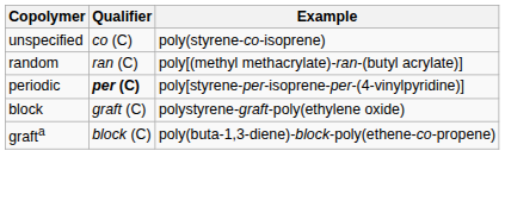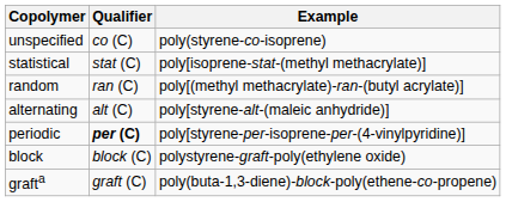 <table class="wikitable">
 <tr>
 <th>Copolymer</th>
 <th>Qualifier</th>
 <th>Example</th>
 </tr>
 <tr>
 <td>unspecified</td>
 <td><em>co</em>  (C)</td>
 <td>poly(styrene-<em>co</em>-isoprene)</td>
 </tr>
 <tr>
+<td>statistical</td>
+<td><em>stat</em>  (C)</td>
+<td>poly[isoprene-<em>stat</em>-(methyl methacrylate)]</td>
+</tr>
+<tr>
 <td>random</td>
 <td><em>ran</em>  (C)</td>
 <td>poly[(methyl methacrylate)-<em>ran</em>-(butyl acrylate)]</td>
+</tr>
+<tr>
+<td>alternating</td>
+<td><em>alt</em>  (C)</td>
+<td>poly[styrene-<em>alt</em>-(maleic anhydride)]</td>
 </tr>
 <tr>
 <td>periodic</td>
 <td><strong><em>per</em>  (C)</strong></td>
 <td>poly[styrene-<em>per</em>-isoprene-<em>per</em>-(4-vinylpyridine)]</td>
 </tr>
 <tr>
 <td>block</td>
-<td><em>graft</em>  (C)</td>
+<td><em>block</em> (C)</td>
 <td>polystyrene-<em>graft</em>-poly(ethylene oxide)</td>
 </tr>
 <tr>
 <td>graft<sup>a</sup></td>
-<td><em>block</em> (C)</td>
+<td><em>graft</em>  (C)</td>
 <td>poly(buta-1,3-diene)-<em>block</em>-poly(ethene-<em>co</em>-propene)</td>
 </tr>
 </table>
